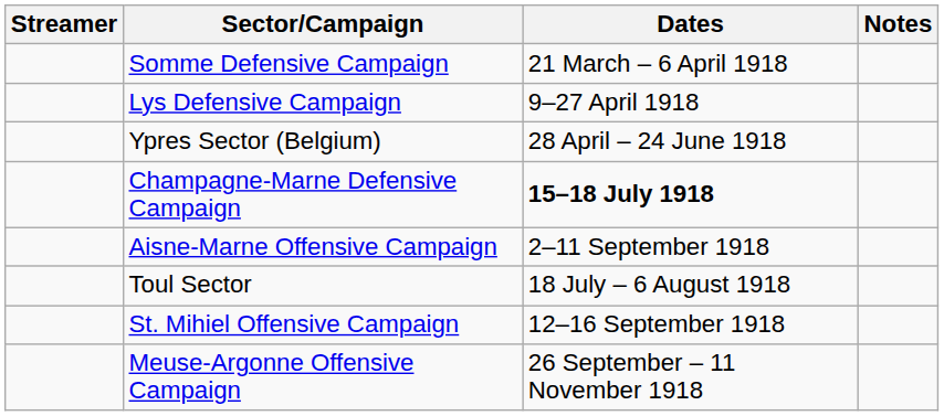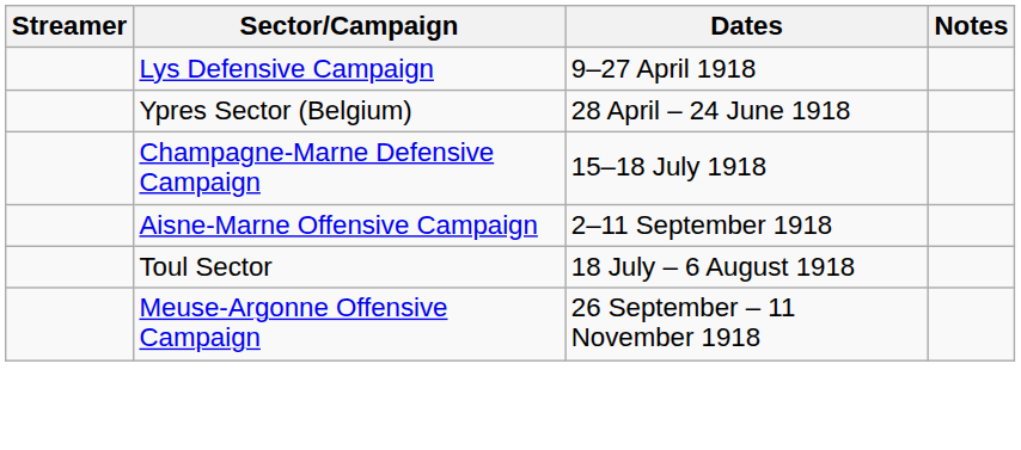 <table class="wikitable">
 <tr>
 <th>Streamer</th>
 <th>Sector/Campaign</th>
 <th>Dates</th>
 <th>Notes</th>
-</tr>
-<tr>
-<td></td>
-<td><a href='#'>Somme Defensive Campaign</a></td>
-<td>21 March – 6 April 1918</td>
-<td></td>
 </tr>
 <tr>
 <td></td>
 <td><a href='#'>Lys Defensive Campaign</a></td>
 <td>9–27 April 1918</td>
 <td></td>
 </tr>
 <tr>
 <td></td>
 <td>Ypres Sector (Belgium)</td>
 <td>28 April – 24 June 1918</td>
 <td></td>
 </tr>
 <tr>
 <td></td>
 <td><a href='#'>Champagne-Marne Defensive Campaign</a></td>
-<td><strong>15–18 July 1918</strong></td>
+<td>15–18 July 1918</td>
 <td></td>
 </tr>
 <tr>
 <td></td>
 <td><a href='#'>Aisne-Marne Offensive Campaign</a></td>
 <td>2–11 September 1918</td>
 <td></td>
 </tr>
 <tr>
 <td></td>
 <td>Toul Sector</td>
 <td>18 July – 6 August 1918</td>
 <td></td>
 </tr>
 <tr>
 <td></td>
-<td><a href='#'>St. Mihiel Offensive Campaign</a></td>
-<td>12–16 September 1918</td>
-<td></td>
-</tr>
-<tr>
-<td></td>
 <td><a href='#'>Meuse-Argonne Offensive Campaign</a></td>
 <td>26 September – 11 November 1918</td>
 <td></td>
 </tr>
 </table>
